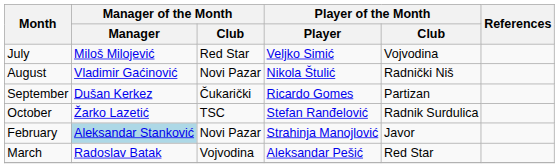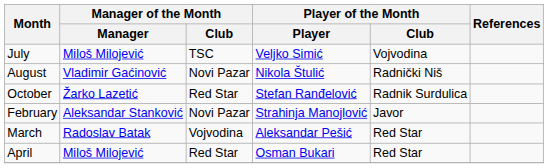 <table class="wikitable">
 <tr>
 <th rowspan="2">Month</th>
 <th colspan="2">Manager of the Month</th>
 <th colspan="2">Player of the Month</th>
 <th rowspan="2">References</th>
 </tr>
 <tr>
 <th>Manager</th>
 <th>Club</th>
 <th>Player</th>
 <th>Club</th>
 </tr>
 <tr>
 <td>July</td>
 <td> <a href='#'>Miloš Milojević</a></td>
-<td>Red Star</td>
+<td>TSC</td>
 <td> <a href='#'>Veljko Simić</a></td>
 <td>Vojvodina</td>
 <td align=center></td>
 </tr>
 <tr>
 <td>August</td>
 <td> <a href='#'>Vladimir Gaćinović</a></td>
 <td>Novi Pazar</td>
 <td> <a href='#'>Nikola Štulić</a></td>
 <td>Radnički Niš</td>
 <td align=center></td>
 </tr>
 <tr>
-<td>September</td>
-<td> <a href='#'>Dušan Kerkez</a></td>
-<td>Čukarički</td>
-<td> <a href='#'>Ricardo Gomes</a></td>
-<td>Partizan</td>
-<td align=center></td>
-</tr>
-<tr>
 <td>October</td>
 <td> <a href='#'>Žarko Lazetić</a></td>
-<td>TSC</td>
+<td>Red Star</td>
 <td> <a href='#'>Stefan Ranđelović</a></td>
 <td>Radnik Surdulica</td>
 <td align=center></td>
 </tr>
 <tr>
 <td>February</td>
-<td style="background: lightblue;"> <a href='#'>Aleksandar Stanković</a></td>
+<td> <a href='#'>Aleksandar Stanković</a></td>
 <td>Novi Pazar</td>
 <td> <a href='#'>Strahinja Manojlović</a></td>
 <td>Javor</td>
 <td align=center></td>
 </tr>
 <tr>
 <td>March</td>
 <td> <a href='#'>Radoslav Batak</a></td>
 <td>Vojvodina</td>
 <td> <a href='#'>Aleksandar Pešić</a></td>
 <td>Red Star</td>
 <td align=center></td>
 </tr>
 <tr>
+<td>April</td>
+<td> <a href='#'>Miloš Milojević</a></td>
+<td>Red Star</td>
+<td> <a href='#'>Osman Bukari</a></td>
+<td>Red Star</td>
+<td align=center></td>
+</tr>
+<tr>
 </tr>
 </table>
